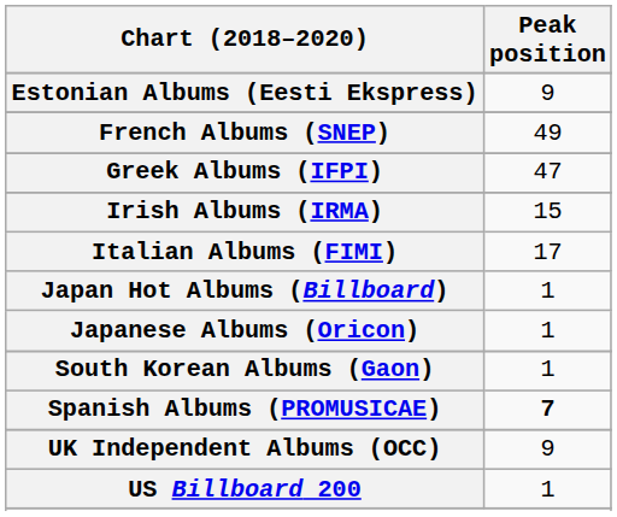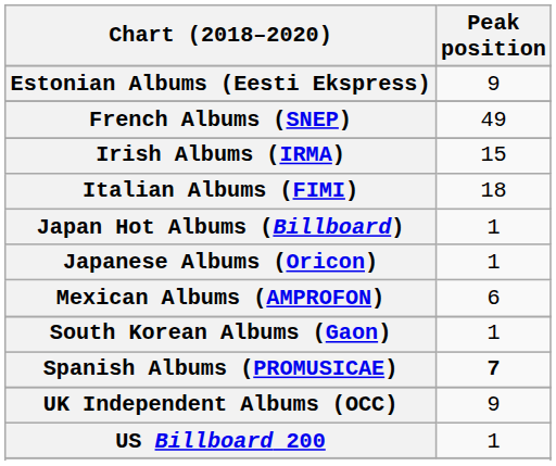 <table class="wikitable sortable plainrowheaders" style="text-align:center">
 <tr>
 <th scope="col">Chart (2018–2020)</th>
 <th scope="col">Peak<br>position</th>
 </tr>
 <tr>
 </tr>
 <tr>
 </tr>
 <tr>
 </tr>
 <tr>
 </tr>
 <tr>
 </tr>
 <tr>
 </tr>
 <tr>
 </tr>
 <tr>
 <th scope="row">Estonian Albums (Eesti Ekspress)</th>
 <td>9</td>
 </tr>
 <tr>
 </tr>
 <tr>
 <th scope="row">French Albums (<a href='#'>SNEP</a>)</th>
 <td>49</td>
 </tr>
 <tr>
 </tr>
 <tr>
-<th scope="row">Greek Albums (<a href='#'>IFPI</a>)</th>
-<td>47</td>
-</tr>
-<tr>
 </tr>
 <tr>
 <th scope="row">Irish Albums (<a href='#'>IRMA</a>)</th>
 <td>15</td>
 </tr>
 <tr>
 <th scope="row">Italian Albums (<a href='#'>FIMI</a>)</th>
-<td>17</td>
+<td>18</td>
 </tr>
 <tr>
 <th scope="row">Japan Hot Albums (<em><a href='#'>Billboard</a></em>)</th>
 <td>1</td>
 </tr>
 <tr>
 <th scope="row">Japanese Albums (<a href='#'>Oricon</a>)</th>
 <td>1</td>
+</tr>
+<tr>
+<th scope="row">Mexican Albums (<a href='#'>AMPROFON</a>)</th>
+<td>6</td>
 </tr>
 <tr>
 </tr>
 <tr>
 </tr>
 <tr>
 </tr>
 <tr>
 </tr>
 <tr>
 <th scope="row">South Korean Albums (<a href='#'>Gaon</a>)</th>
 <td>1</td>
 </tr>
 <tr>
 <th scope="row">Spanish Albums (<a href='#'>PROMUSICAE</a>)</th>
 <td><strong>7</strong></td>
 </tr>
 <tr>
 </tr>
 <tr>
 </tr>
 <tr>
 </tr>
 <tr>
 <th scope="row">UK Independent Albums (OCC)</th>
 <td>9</td>
 </tr>
 <tr>
 <th scope="row">US <a href='#'><em>Billboard</em> 200</a></th>
 <td>1</td>
 </tr>
 <tr>
 </tr>
 <tr>
 </tr>
 <tr>
 </tr>
 </table>
